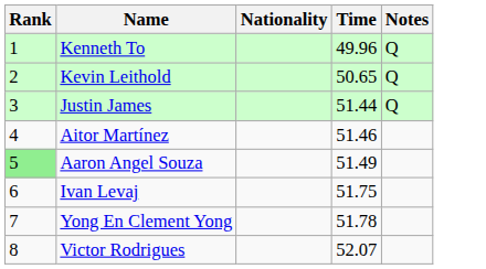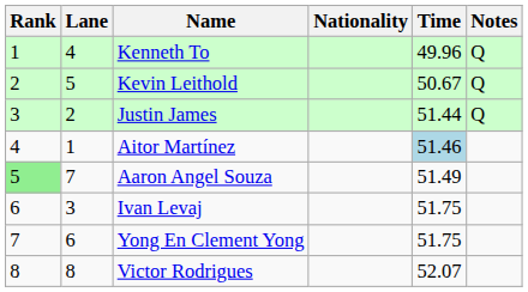 <table class="wikitable">
 <tr>
 <th>Rank</th>
+<th>Lane</th>
 <th>Name</th>
 <th>Nationality</th>
 <th>Time</th>
 <th>Notes</th>
 </tr>
 <tr bgcolor=ccffcc>
 <td>1</td>
+<td>4</td>
 <td><a href='#'>Kenneth To</a></td>
 <td></td>
 <td>49.96</td>
 <td>Q</td>
 </tr>
 <tr bgcolor=ccffcc>
 <td>2</td>
+<td>5</td>
 <td><a href='#'>Kevin Leithold</a></td>
 <td></td>
-<td>50.65</td>
+<td>50.67</td>
 <td>Q</td>
 </tr>
 <tr bgcolor=ccffcc>
 <td>3</td>
+<td>2</td>
 <td><a href='#'>Justin James</a></td>
 <td></td>
 <td>51.44</td>
 <td>Q</td>
 </tr>
 <tr>
 <td>4</td>
+<td>1</td>
 <td><a href='#'>Aitor Martínez</a></td>
 <td></td>
-<td>51.46</td>
+<td style="background: lightblue;">51.46</td>
 <td></td>
 </tr>
 <tr>
 <td style="background: lightgreen;">5</td>
+<td>7</td>
 <td><a href='#'>Aaron Angel Souza</a></td>
 <td></td>
 <td>51.49</td>
 <td></td>
 </tr>
 <tr>
 <td>6</td>
+<td>3</td>
 <td><a href='#'>Ivan Levaj</a></td>
 <td></td>
 <td>51.75</td>
 <td></td>
 </tr>
 <tr>
 <td>7</td>
+<td>6</td>
 <td><a href='#'>Yong En Clement Yong</a></td>
 <td></td>
-<td>51.78</td>
+<td>51.75</td>
 <td></td>
 </tr>
 <tr>
+<td>8</td>
 <td>8</td>
 <td><a href='#'>Victor Rodrigues</a></td>
 <td></td>
 <td>52.07</td>
 <td></td>
 </tr>
 </table>
